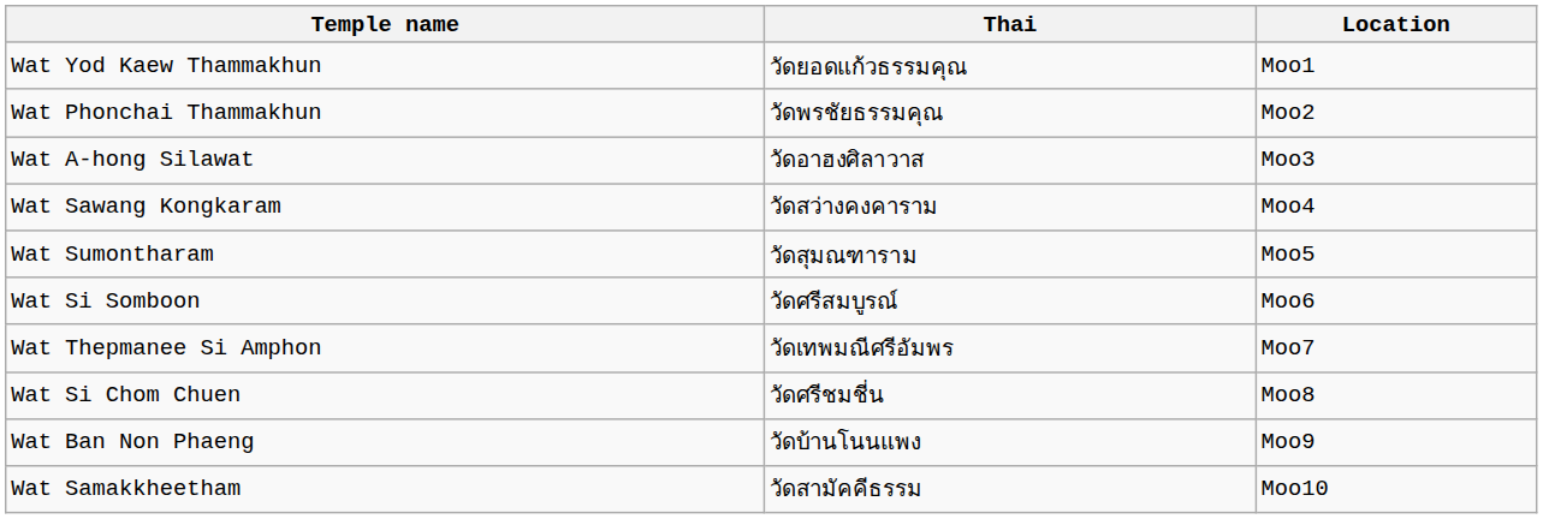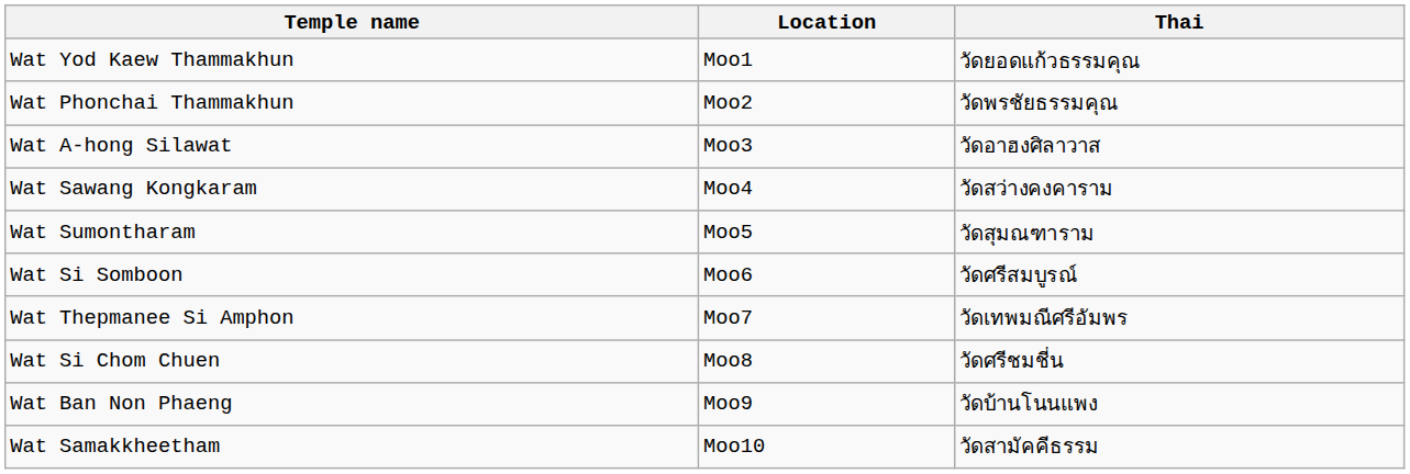 <table class="wikitable" style="width:70%;">
 <tr>
 <th>Temple name</th>
+<th>Location</th>
 <th>Thai</th>
-<th>Location</th>
 </tr>
 <tr>
 <td>Wat Yod Kaew Thammakhun</td>
+<td>Moo1</td>
 <td>วัดยอดแก้วธรรมคุณ</td>
-<td>Moo1</td>
 </tr>
 <tr>
 <td>Wat Phonchai Thammakhun</td>
+<td>Moo2</td>
 <td>วัดพรชัยธรรมคุณ</td>
-<td>Moo2</td>
 </tr>
 <tr>
 <td>Wat A-hong Silawat</td>
+<td>Moo3</td>
 <td>วัดอาฮงศิลาวาส</td>
-<td>Moo3</td>
 </tr>
 <tr>
 <td>Wat Sawang Kongkaram</td>
+<td>Moo4</td>
 <td>วัดสว่างคงคาราม</td>
-<td>Moo4</td>
 </tr>
 <tr>
 <td>Wat Sumontharam</td>
+<td>Moo5</td>
 <td>วัดสุมณฑาราม</td>
-<td>Moo5</td>
 </tr>
 <tr>
 <td>Wat Si Somboon</td>
+<td>Moo6</td>
 <td>วัดศรีสมบูรณ์</td>
-<td>Moo6</td>
 </tr>
 <tr>
 <td>Wat Thepmanee Si Amphon</td>
+<td>Moo7</td>
 <td>วัดเทพมณีศรีอัมพร</td>
-<td>Moo7</td>
 </tr>
 <tr>
 <td>Wat Si Chom Chuen</td>
+<td>Moo8</td>
 <td>วัดศรีชมชี่น</td>
-<td>Moo8</td>
 </tr>
 <tr>
 <td>Wat Ban Non Phaeng</td>
+<td>Moo9</td>
 <td>วัดบ้านโนนแพง</td>
-<td>Moo9</td>
 </tr>
 <tr>
 <td>Wat Samakkheetham</td>
+<td>Moo10</td>
 <td>วัดสามัคคีธรรม</td>
-<td>Moo10</td>
 </tr>
 </table>
